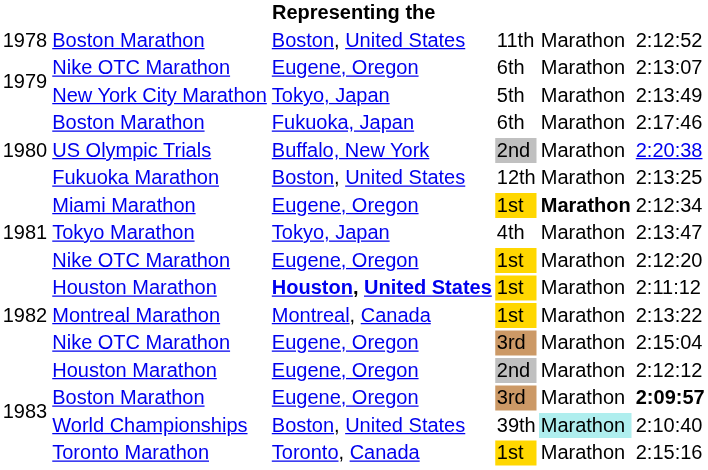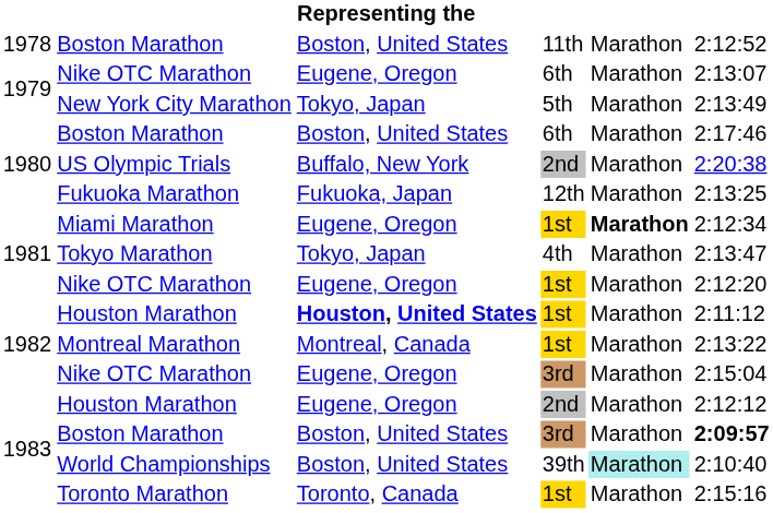 <table>
 <tr>
 <th colspan="6">Representing the </th>
 </tr>
 <tr>
 <td>1978</td>
 <td><a href='#'>Boston Marathon</a></td>
 <td><a href='#'>Boston</a>, <a href='#'>United States</a></td>
 <td>11th</td>
 <td>Marathon</td>
 <td>2:12:52</td>
 </tr>
 <tr>
 <td rowspan=2>1979</td>
 <td><a href='#'>Nike OTC Marathon</a></td>
 <td><a href='#'>Eugene, Oregon</a></td>
 <td>6th</td>
 <td>Marathon</td>
 <td>2:13:07</td>
 </tr>
 <tr>
 <td><a href='#'>New York City Marathon</a></td>
 <td><a href='#'>Tokyo, Japan</a></td>
 <td>5th</td>
 <td>Marathon</td>
 <td>2:13:49</td>
 </tr>
 <tr>
 <td rowspan=3>1980</td>
 <td><a href='#'>Boston Marathon</a></td>
-<td><a href='#'>Fukuoka, Japan</a></td>
+<td><a href='#'>Boston</a>, <a href='#'>United States</a></td>
 <td>6th</td>
 <td>Marathon</td>
 <td>2:17:46</td>
 </tr>
 <tr>
 <td><a href='#'>US Olympic Trials</a></td>
 <td><a href='#'>Buffalo, New York</a></td>
 <td bgcolor="silver">2nd</td>
 <td>Marathon</td>
 <td><a href='#'>2:20:38</a></td>
 </tr>
 <tr>
 <td><a href='#'>Fukuoka Marathon</a></td>
-<td><a href='#'>Boston</a>, <a href='#'>United States</a></td>
+<td><a href='#'>Fukuoka, Japan</a></td>
 <td>12th</td>
 <td>Marathon</td>
 <td>2:13:25</td>
 </tr>
 <tr>
 <td rowspan=3>1981</td>
 <td><a href='#'>Miami Marathon</a></td>
 <td><a href='#'>Eugene, Oregon</a></td>
 <td bgcolor="gold">1st</td>
 <td><strong>Marathon</strong></td>
 <td>2:12:34</td>
 </tr>
 <tr>
 <td><a href='#'>Tokyo Marathon</a></td>
 <td><a href='#'>Tokyo, Japan</a></td>
 <td>4th</td>
 <td>Marathon</td>
 <td>2:13:47</td>
 </tr>
 <tr>
 <td><a href='#'>Nike OTC Marathon</a></td>
 <td><a href='#'>Eugene, Oregon</a></td>
 <td bgcolor="gold">1st</td>
 <td>Marathon</td>
 <td>2:12:20</td>
 </tr>
 <tr>
 <td rowspan=3>1982</td>
 <td><a href='#'>Houston Marathon</a></td>
 <td><strong><a href='#'>Houston</a>, <a href='#'>United States</a></strong></td>
 <td bgcolor=gold>1st</td>
 <td>Marathon</td>
 <td>2:11:12</td>
 </tr>
 <tr>
 <td><a href='#'>Montreal Marathon</a></td>
 <td><a href='#'>Montreal</a>, <a href='#'>Canada</a></td>
 <td bgcolor="gold">1st</td>
 <td>Marathon</td>
 <td>2:13:22</td>
 </tr>
 <tr>
 <td><a href='#'>Nike OTC Marathon</a></td>
 <td><a href='#'>Eugene, Oregon</a></td>
 <td bgcolor="cc9966">3rd</td>
 <td>Marathon</td>
 <td>2:15:04</td>
 </tr>
 <tr>
 <td rowspan=4>1983</td>
 <td><a href='#'>Houston Marathon</a></td>
 <td><a href='#'>Eugene, Oregon</a></td>
 <td bgcolor="silver">2nd</td>
 <td>Marathon</td>
 <td>2:12:12</td>
 </tr>
 <tr>
 <td><a href='#'>Boston Marathon</a></td>
-<td><a href='#'>Eugene, Oregon</a></td>
+<td><a href='#'>Boston</a>, <a href='#'>United States</a></td>
 <td bgcolor="cc9966">3rd</td>
 <td>Marathon</td>
 <td><strong>2:09:57</strong></td>
 </tr>
 <tr>
 <td><a href='#'>World Championships</a></td>
 <td><a href='#'>Boston</a>, <a href='#'>United States</a></td>
 <td>39th</td>
 <td style="background: paleturquoise;">Marathon</td>
 <td>2:10:40</td>
 </tr>
 <tr>
 <td><a href='#'>Toronto Marathon</a></td>
 <td><a href='#'>Toronto</a>, <a href='#'>Canada</a></td>
 <td bgcolor="gold">1st</td>
 <td>Marathon</td>
 <td>2:15:16</td>
 </tr>
 </table>
